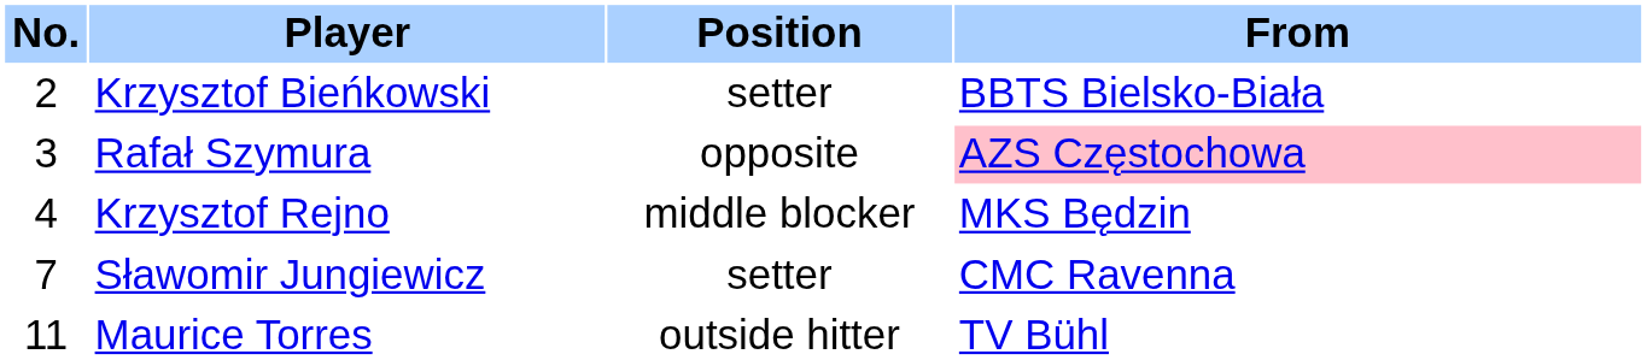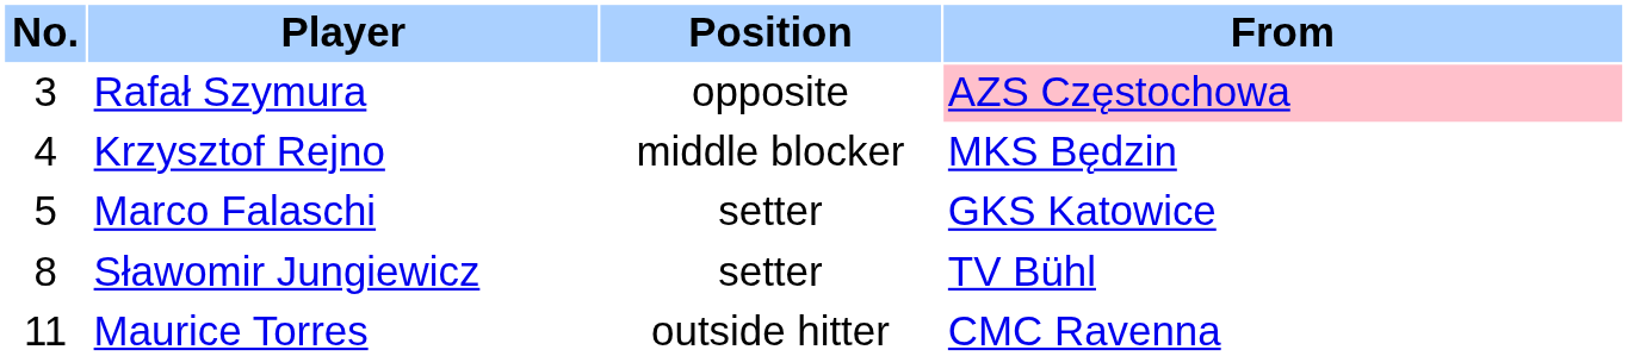 <table border="0" cellspacing="1" cellpadding="2">
 <tr bgcolor=#AAD0FF>
 <th width=4%>No.</th>
 <th width=30%>Player</th>
 <th width=20%>Position</th>
 <th width=40%>From</th>
-</tr>
-<tr>
-<td align=center>2</td>
-<td> <a href='#'>Krzysztof Bieńkowski</a></td>
-<td align=center>setter</td>
-<td><a href='#'>BBTS Bielsko-Biała</a></td>
 </tr>
 <tr>
 <td align=center>3</td>
 <td> <a href='#'>Rafał Szymura</a></td>
 <td align=center>opposite</td>
 <td style="background: pink;"><a href='#'>AZS Częstochowa</a></td>
 </tr>
 <tr>
 <td align=center>4</td>
 <td> <a href='#'>Krzysztof Rejno</a></td>
 <td align=center>middle blocker</td>
 <td><a href='#'>MKS Będzin</a></td>
 </tr>
 <tr>
-<td align=center>7</td>
+<td align=center>5</td>
+<td> <a href='#'>Marco Falaschi</a></td>
+<td align=center>setter</td>
+<td><a href='#'>GKS Katowice</a></td>
+</tr>
+<tr>
+<td align=center>8</td>
 <td> <a href='#'>Sławomir Jungiewicz</a></td>
 <td align=center>setter</td>
-<td><a href='#'>CMC Ravenna</a></td>
+<td><a href='#'>TV Bühl</a></td>
 </tr>
 <tr>
 <td align=center>11</td>
 <td> <a href='#'>Maurice Torres</a></td>
 <td align=center>outside hitter</td>
-<td><a href='#'>TV Bühl</a></td>
+<td><a href='#'>CMC Ravenna</a></td>
 </tr>
 <tr>
 </tr>
 </table>
